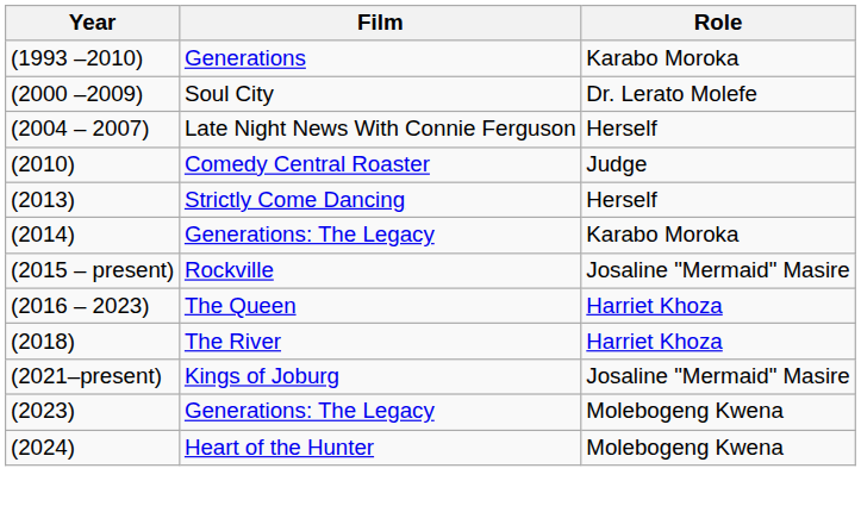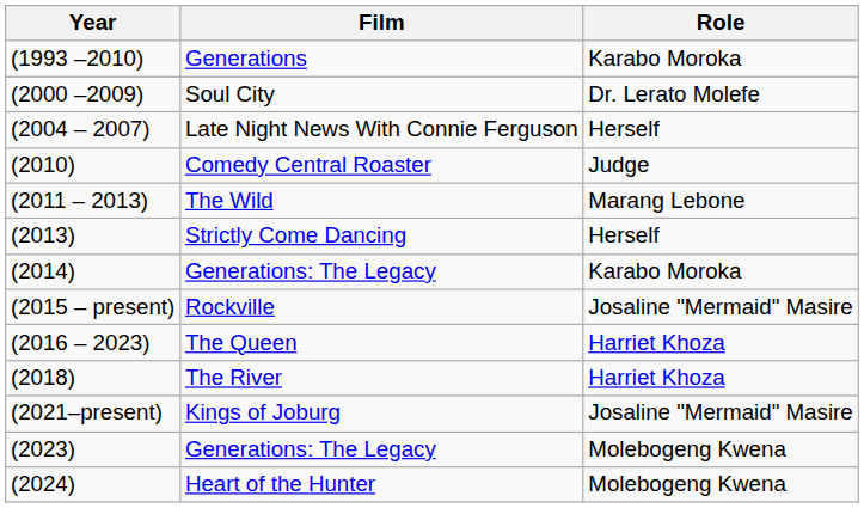 <table class="wikitable">
 <tr>
 <th>Year</th>
 <th>Film</th>
 <th>Role</th>
 </tr>
 <tr>
 <td>(1993 –2010)</td>
 <td><a href='#'>Generations</a></td>
 <td>Karabo Moroka</td>
 </tr>
 <tr>
 <td>(2000 –2009)</td>
 <td>Soul City</td>
 <td>Dr. Lerato Molefe</td>
 </tr>
 <tr>
 <td>(2004 – 2007)</td>
 <td>Late Night News With Connie Ferguson</td>
 <td>Herself</td>
 </tr>
 <tr>
 <td>(2010)</td>
 <td><a href='#'>Comedy Central Roaster</a></td>
 <td>Judge</td>
+</tr>
+<tr>
+<td>(2011 – 2013)</td>
+<td><a href='#'>The Wild</a></td>
+<td>Marang Lebone</td>
 </tr>
 <tr>
 <td>(2013)</td>
 <td><a href='#'>Strictly Come Dancing</a></td>
 <td>Herself</td>
 </tr>
 <tr>
 <td>(2014)</td>
 <td><a href='#'>Generations: The Legacy</a></td>
 <td>Karabo Moroka</td>
 </tr>
 <tr>
 <td>(2015 – present)</td>
 <td><a href='#'>Rockville</a></td>
 <td>Josaline "Mermaid" Masire</td>
 </tr>
 <tr>
 <td>(2016 – 2023)</td>
 <td><a href='#'>The Queen</a></td>
 <td><a href='#'>Harriet Khoza</a></td>
 </tr>
 <tr>
 <td>(2018)</td>
 <td><a href='#'>The River</a></td>
 <td><a href='#'>Harriet Khoza</a></td>
 </tr>
 <tr>
 <td>(2021–present)</td>
 <td><a href='#'>Kings of Joburg</a></td>
 <td>Josaline "Mermaid" Masire</td>
 </tr>
 <tr>
 <td>(2023)</td>
 <td><a href='#'>Generations: The Legacy</a></td>
 <td>Molebogeng Kwena</td>
 </tr>
 <tr>
 <td>(2024)</td>
 <td><a href='#'>Heart of the Hunter</a></td>
 <td>Molebogeng Kwena</td>
 </tr>
 </table>
